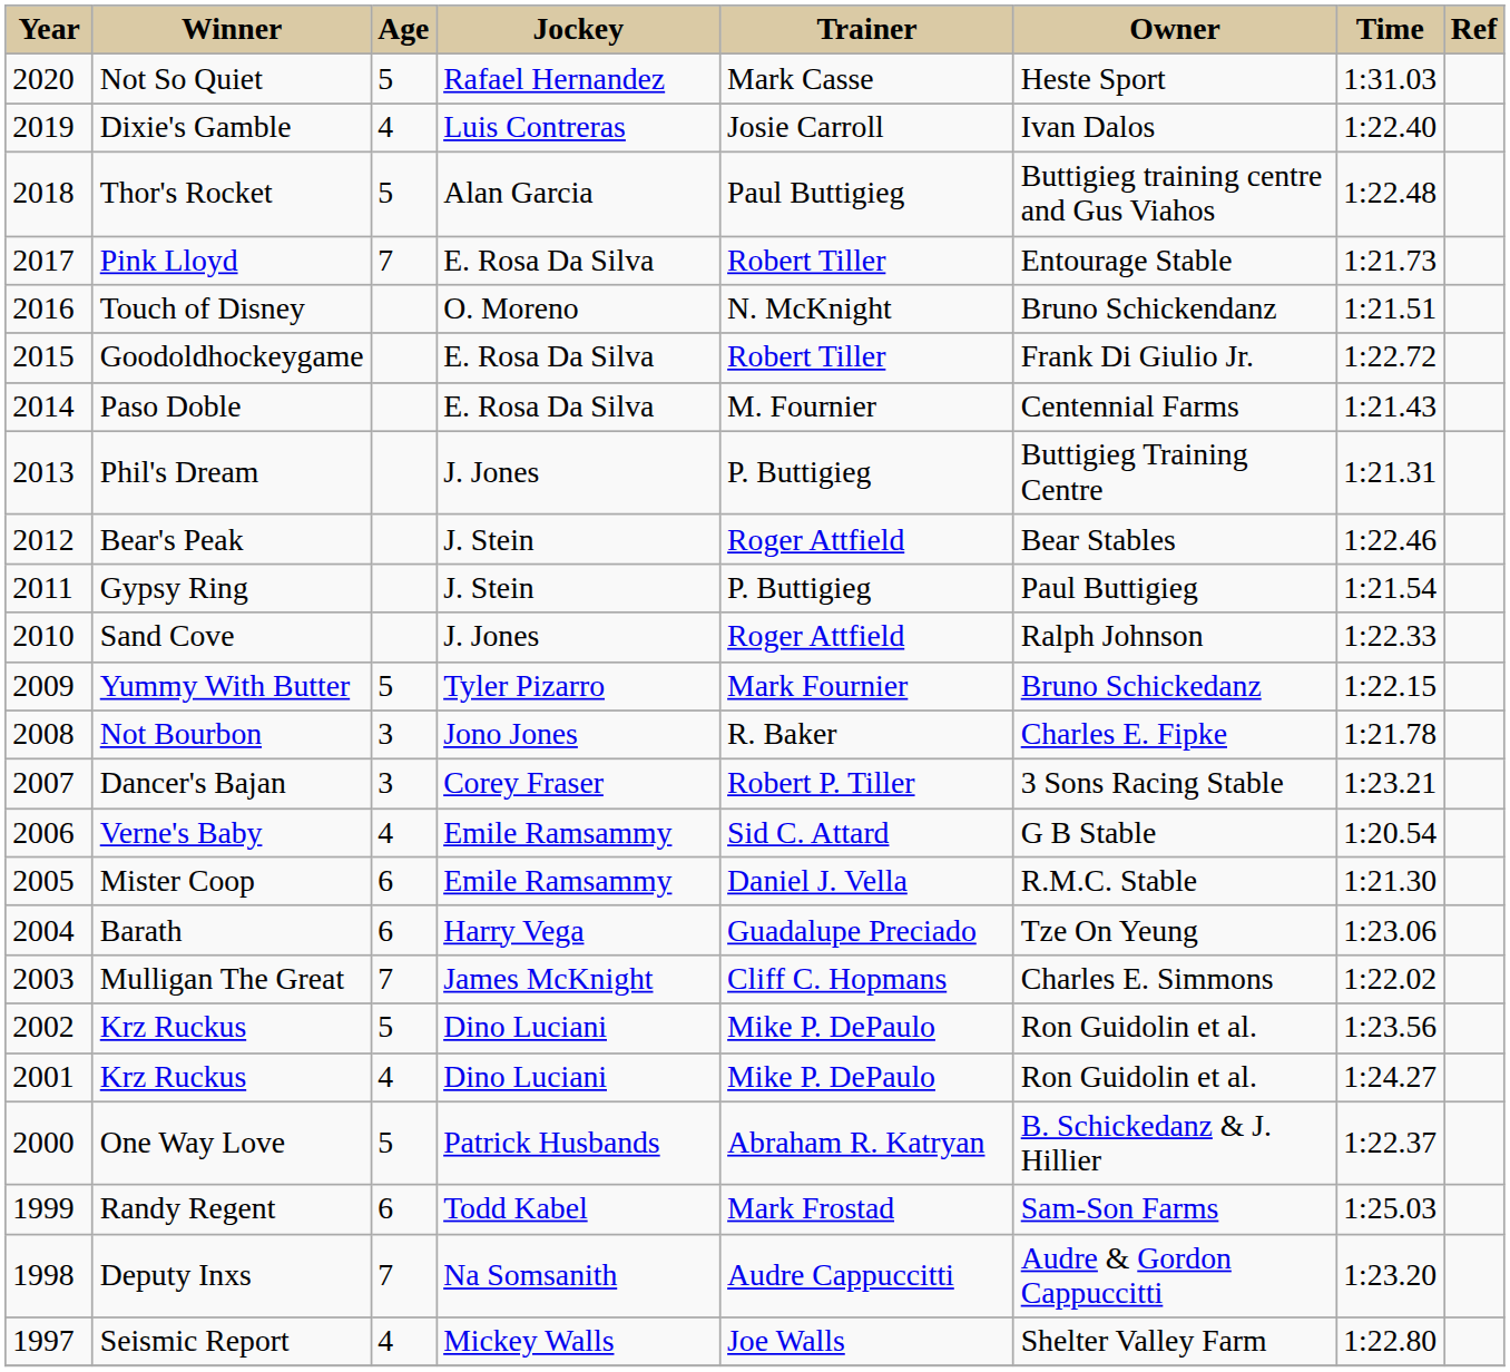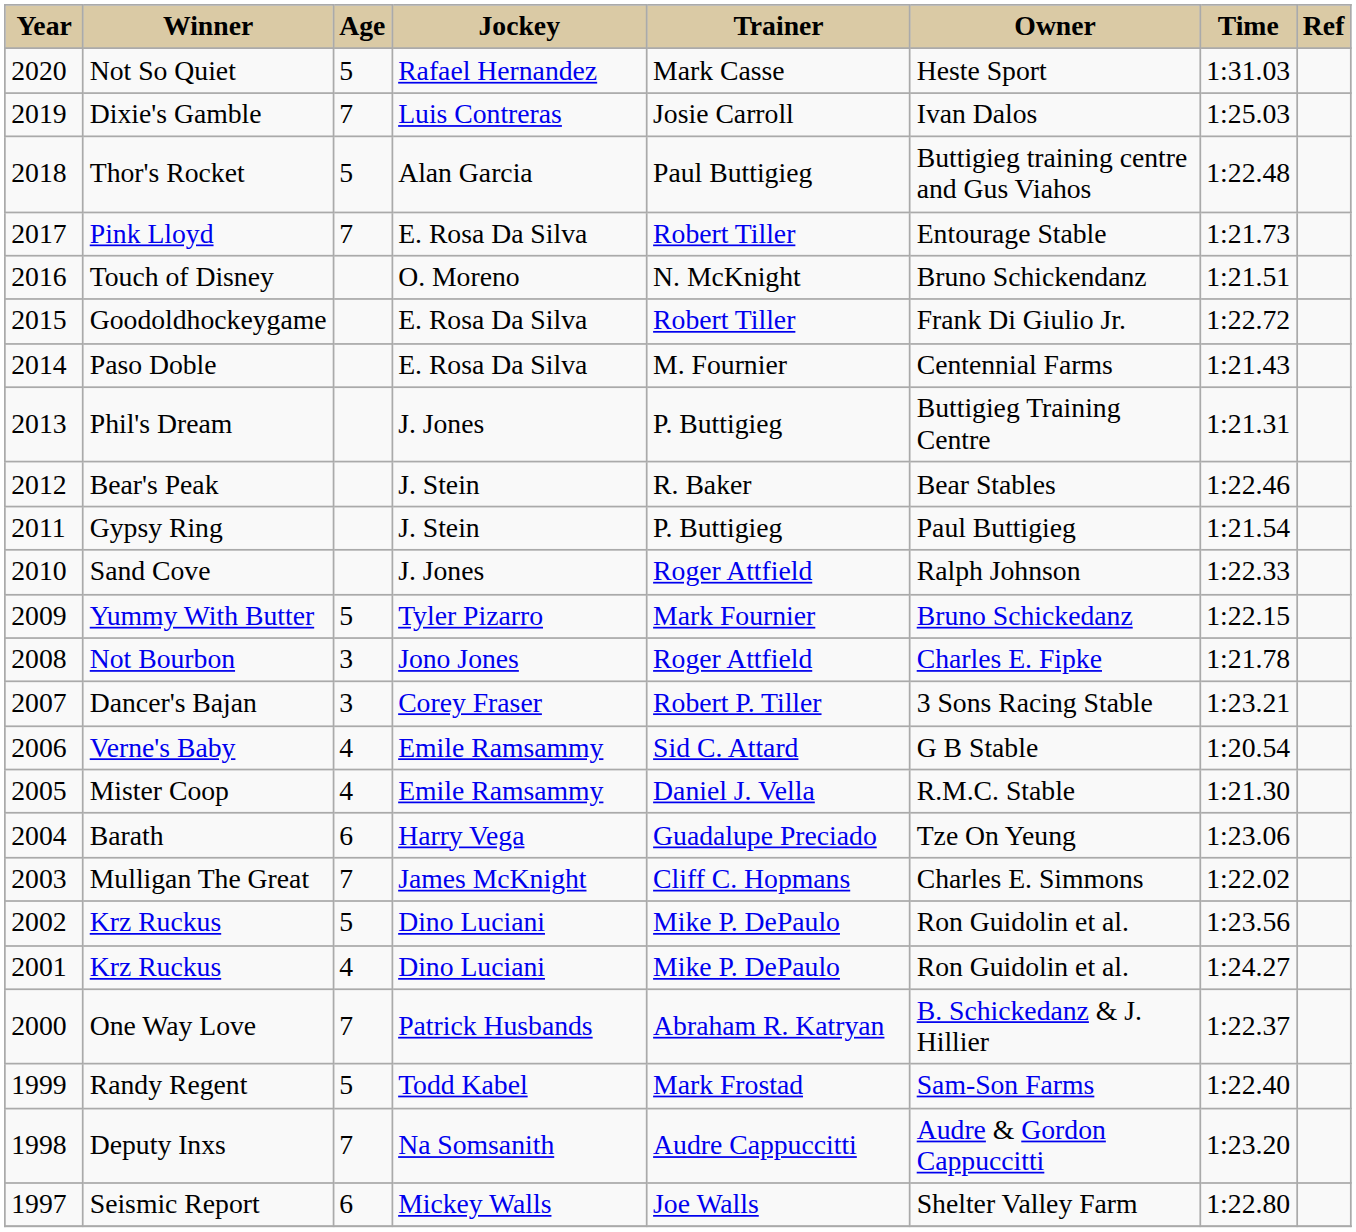 <table class="wikitable sortable">
 <tr>
 <th style="background-color:#DACAA5; width:38px">Year<br></th>
 <th style="background-color:#DACAA5; width:135px">Winner<br></th>
 <th style="background-color:#DACAA5">Age<br></th>
 <th style="background-color:#DACAA5; width:140px">Jockey<br></th>
 <th style="background-color:#DACAA5; width:145px">Trainer<br></th>
 <th style="background-color:#DACAA5; width:160px">Owner<br></th>
 <th style="background-color:#DACAA5">Time</th>
 <th style="background-color:#DACAA5">Ref</th>
 </tr>
 <tr>
 <td>2020</td>
 <td>Not So Quiet</td>
 <td>5</td>
 <td><a href='#'>Rafael Hernandez</a></td>
 <td>Mark Casse</td>
 <td>Heste Sport</td>
 <td>1:31.03</td>
 <td></td>
 </tr>
 <tr>
 <td>2019</td>
 <td>Dixie's Gamble</td>
-<td>4</td>
+<td>7</td>
 <td><a href='#'>Luis Contreras</a></td>
 <td>Josie Carroll</td>
 <td>Ivan Dalos</td>
-<td>1:22.40</td>
+<td>1:25.03</td>
 <td></td>
 </tr>
 <tr>
 <td>2018</td>
 <td>Thor's Rocket</td>
 <td>5</td>
 <td>Alan Garcia</td>
 <td>Paul Buttigieg</td>
 <td>Buttigieg training centre and Gus Viahos</td>
 <td>1:22.48</td>
 <td></td>
 </tr>
 <tr>
 <td>2017</td>
 <td><a href='#'>Pink Lloyd</a></td>
 <td>7</td>
 <td>E. Rosa Da Silva</td>
 <td><a href='#'>Robert Tiller</a></td>
 <td>Entourage Stable</td>
 <td>1:21.73</td>
 <td></td>
 </tr>
 <tr>
 <td>2016</td>
 <td>Touch of Disney</td>
 <td></td>
 <td>O. Moreno</td>
 <td>N. McKnight</td>
 <td>Bruno Schickendanz</td>
 <td>1:21.51</td>
 <td></td>
 </tr>
 <tr>
 <td>2015</td>
 <td>Goodoldhockeygame</td>
 <td></td>
 <td>E. Rosa Da Silva</td>
 <td><a href='#'>Robert Tiller</a></td>
 <td>Frank Di Giulio Jr.</td>
 <td>1:22.72</td>
 <td></td>
 </tr>
 <tr>
 <td>2014</td>
 <td>Paso Doble</td>
 <td></td>
 <td>E. Rosa Da Silva</td>
 <td>M. Fournier</td>
 <td>Centennial Farms</td>
 <td>1:21.43</td>
 <td></td>
 </tr>
 <tr>
 <td>2013</td>
 <td>Phil's Dream</td>
 <td></td>
 <td>J. Jones</td>
 <td>P. Buttigieg</td>
 <td>Buttigieg Training Centre</td>
 <td>1:21.31</td>
 <td></td>
 </tr>
 <tr>
 <td>2012</td>
 <td>Bear's Peak</td>
 <td></td>
 <td>J. Stein</td>
-<td><a href='#'>Roger Attfield</a></td>
+<td>R. Baker</td>
 <td>Bear Stables</td>
 <td>1:22.46</td>
 <td></td>
 </tr>
 <tr>
 <td>2011</td>
 <td>Gypsy Ring</td>
 <td></td>
 <td>J. Stein</td>
 <td>P. Buttigieg</td>
 <td>Paul Buttigieg</td>
 <td>1:21.54</td>
 <td></td>
 </tr>
 <tr>
 <td>2010</td>
 <td>Sand Cove</td>
 <td></td>
 <td>J. Jones</td>
 <td><a href='#'>Roger Attfield</a></td>
 <td>Ralph Johnson</td>
 <td>1:22.33</td>
 <td></td>
 </tr>
 <tr>
 <td>2009</td>
 <td><a href='#'>Yummy With Butter</a></td>
 <td>5</td>
 <td><a href='#'>Tyler Pizarro</a></td>
 <td><a href='#'>Mark Fournier</a></td>
 <td><a href='#'>Bruno Schickedanz</a></td>
 <td>1:22.15</td>
 <td></td>
 </tr>
 <tr>
 <td>2008</td>
 <td><a href='#'>Not Bourbon</a></td>
 <td>3</td>
 <td><a href='#'>Jono Jones</a></td>
-<td>R. Baker</td>
+<td><a href='#'>Roger Attfield</a></td>
 <td><a href='#'>Charles E. Fipke</a></td>
 <td>1:21.78</td>
 <td></td>
 </tr>
 <tr>
 <td>2007</td>
 <td>Dancer's Bajan</td>
 <td>3</td>
 <td><a href='#'>Corey Fraser</a></td>
 <td><a href='#'>Robert P. Tiller</a></td>
 <td>3 Sons Racing Stable</td>
 <td>1:23.21</td>
 <td></td>
 </tr>
 <tr>
 <td>2006</td>
 <td><a href='#'>Verne's Baby</a></td>
 <td>4</td>
 <td><a href='#'>Emile Ramsammy</a></td>
 <td><a href='#'>Sid C. Attard</a></td>
 <td>G B Stable</td>
 <td>1:20.54</td>
 <td></td>
 </tr>
 <tr>
 <td>2005</td>
 <td>Mister Coop</td>
-<td>6</td>
+<td>4</td>
 <td><a href='#'>Emile Ramsammy</a></td>
 <td><a href='#'>Daniel J. Vella</a></td>
 <td>R.M.C. Stable</td>
 <td>1:21.30</td>
 <td></td>
 </tr>
 <tr>
 <td>2004</td>
 <td>Barath</td>
 <td>6</td>
 <td><a href='#'>Harry Vega</a></td>
 <td><a href='#'>Guadalupe Preciado</a></td>
 <td>Tze On Yeung</td>
 <td>1:23.06</td>
 <td></td>
 </tr>
 <tr>
 <td>2003</td>
 <td>Mulligan The Great</td>
 <td>7</td>
 <td><a href='#'>James McKnight</a></td>
 <td><a href='#'>Cliff C. Hopmans</a></td>
 <td>Charles E. Simmons</td>
 <td>1:22.02</td>
 <td></td>
 </tr>
 <tr>
 <td>2002</td>
 <td><a href='#'>Krz Ruckus</a></td>
 <td>5</td>
 <td><a href='#'>Dino Luciani</a></td>
 <td><a href='#'>Mike P. DePaulo</a></td>
 <td>Ron Guidolin et al.</td>
 <td>1:23.56</td>
 <td></td>
 </tr>
 <tr>
 <td>2001</td>
 <td><a href='#'>Krz Ruckus</a></td>
 <td>4</td>
 <td><a href='#'>Dino Luciani</a></td>
 <td><a href='#'>Mike P. DePaulo</a></td>
 <td>Ron Guidolin et al.</td>
 <td>1:24.27</td>
 <td></td>
 </tr>
 <tr>
 <td>2000</td>
 <td>One Way Love</td>
-<td>5</td>
+<td>7</td>
 <td><a href='#'>Patrick Husbands</a></td>
 <td><a href='#'>Abraham R. Katryan</a></td>
 <td><a href='#'>B. Schickedanz</a> & J. Hillier</td>
 <td>1:22.37</td>
 <td></td>
 </tr>
 <tr>
 <td>1999</td>
 <td>Randy Regent</td>
-<td>6</td>
+<td>5</td>
 <td><a href='#'>Todd Kabel</a></td>
 <td><a href='#'>Mark Frostad</a></td>
 <td><a href='#'>Sam-Son Farms</a></td>
-<td>1:25.03</td>
+<td>1:22.40</td>
 <td></td>
 </tr>
 <tr>
 <td>1998</td>
 <td>Deputy Inxs</td>
 <td>7</td>
 <td><a href='#'>Na Somsanith</a></td>
 <td><a href='#'>Audre Cappuccitti</a></td>
 <td><a href='#'>Audre</a> & <a href='#'>Gordon Cappuccitti</a></td>
 <td>1:23.20</td>
 <td></td>
 </tr>
 <tr>
 <td>1997</td>
 <td>Seismic Report</td>
-<td>4</td>
+<td>6</td>
 <td><a href='#'>Mickey Walls</a></td>
 <td><a href='#'>Joe Walls</a></td>
 <td>Shelter Valley Farm</td>
 <td>1:22.80</td>
 <td></td>
 </tr>
 <tr>
 </tr>
 </table>
